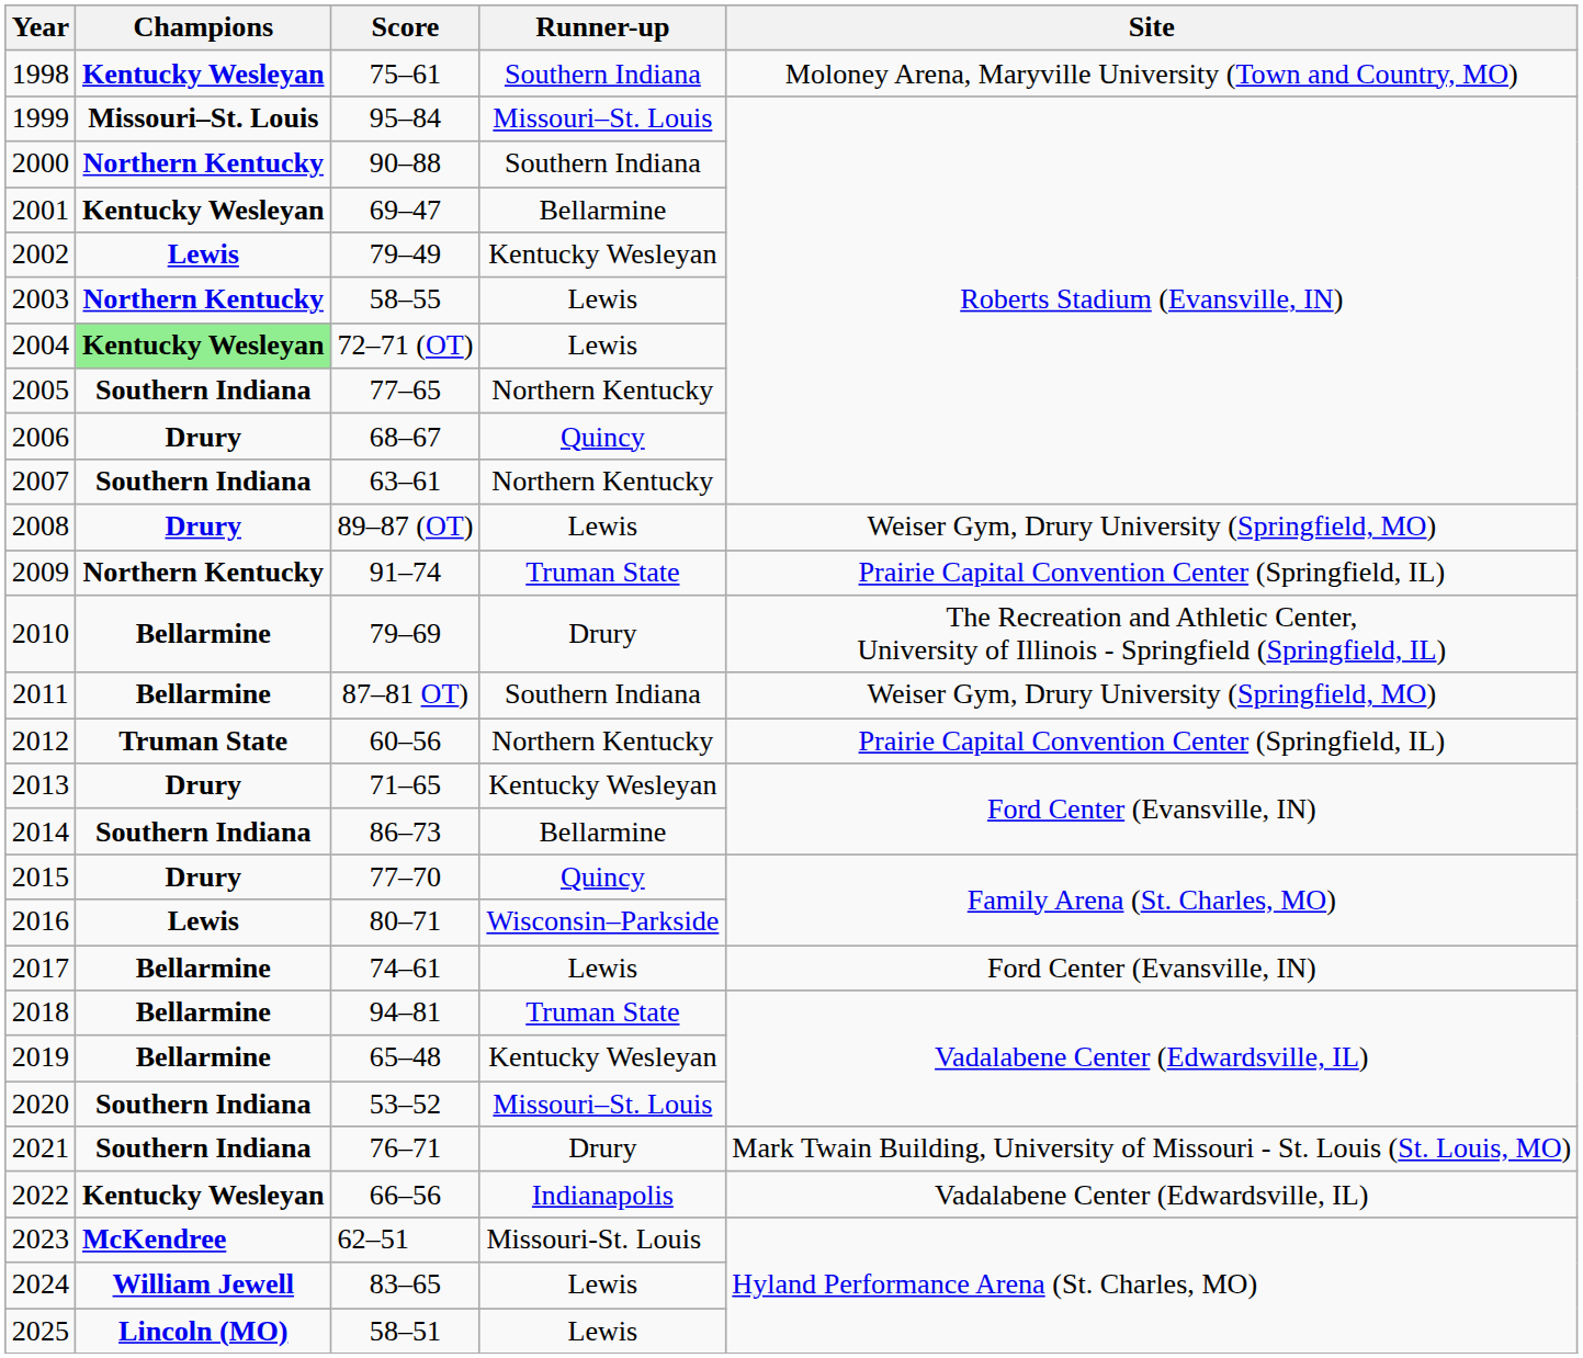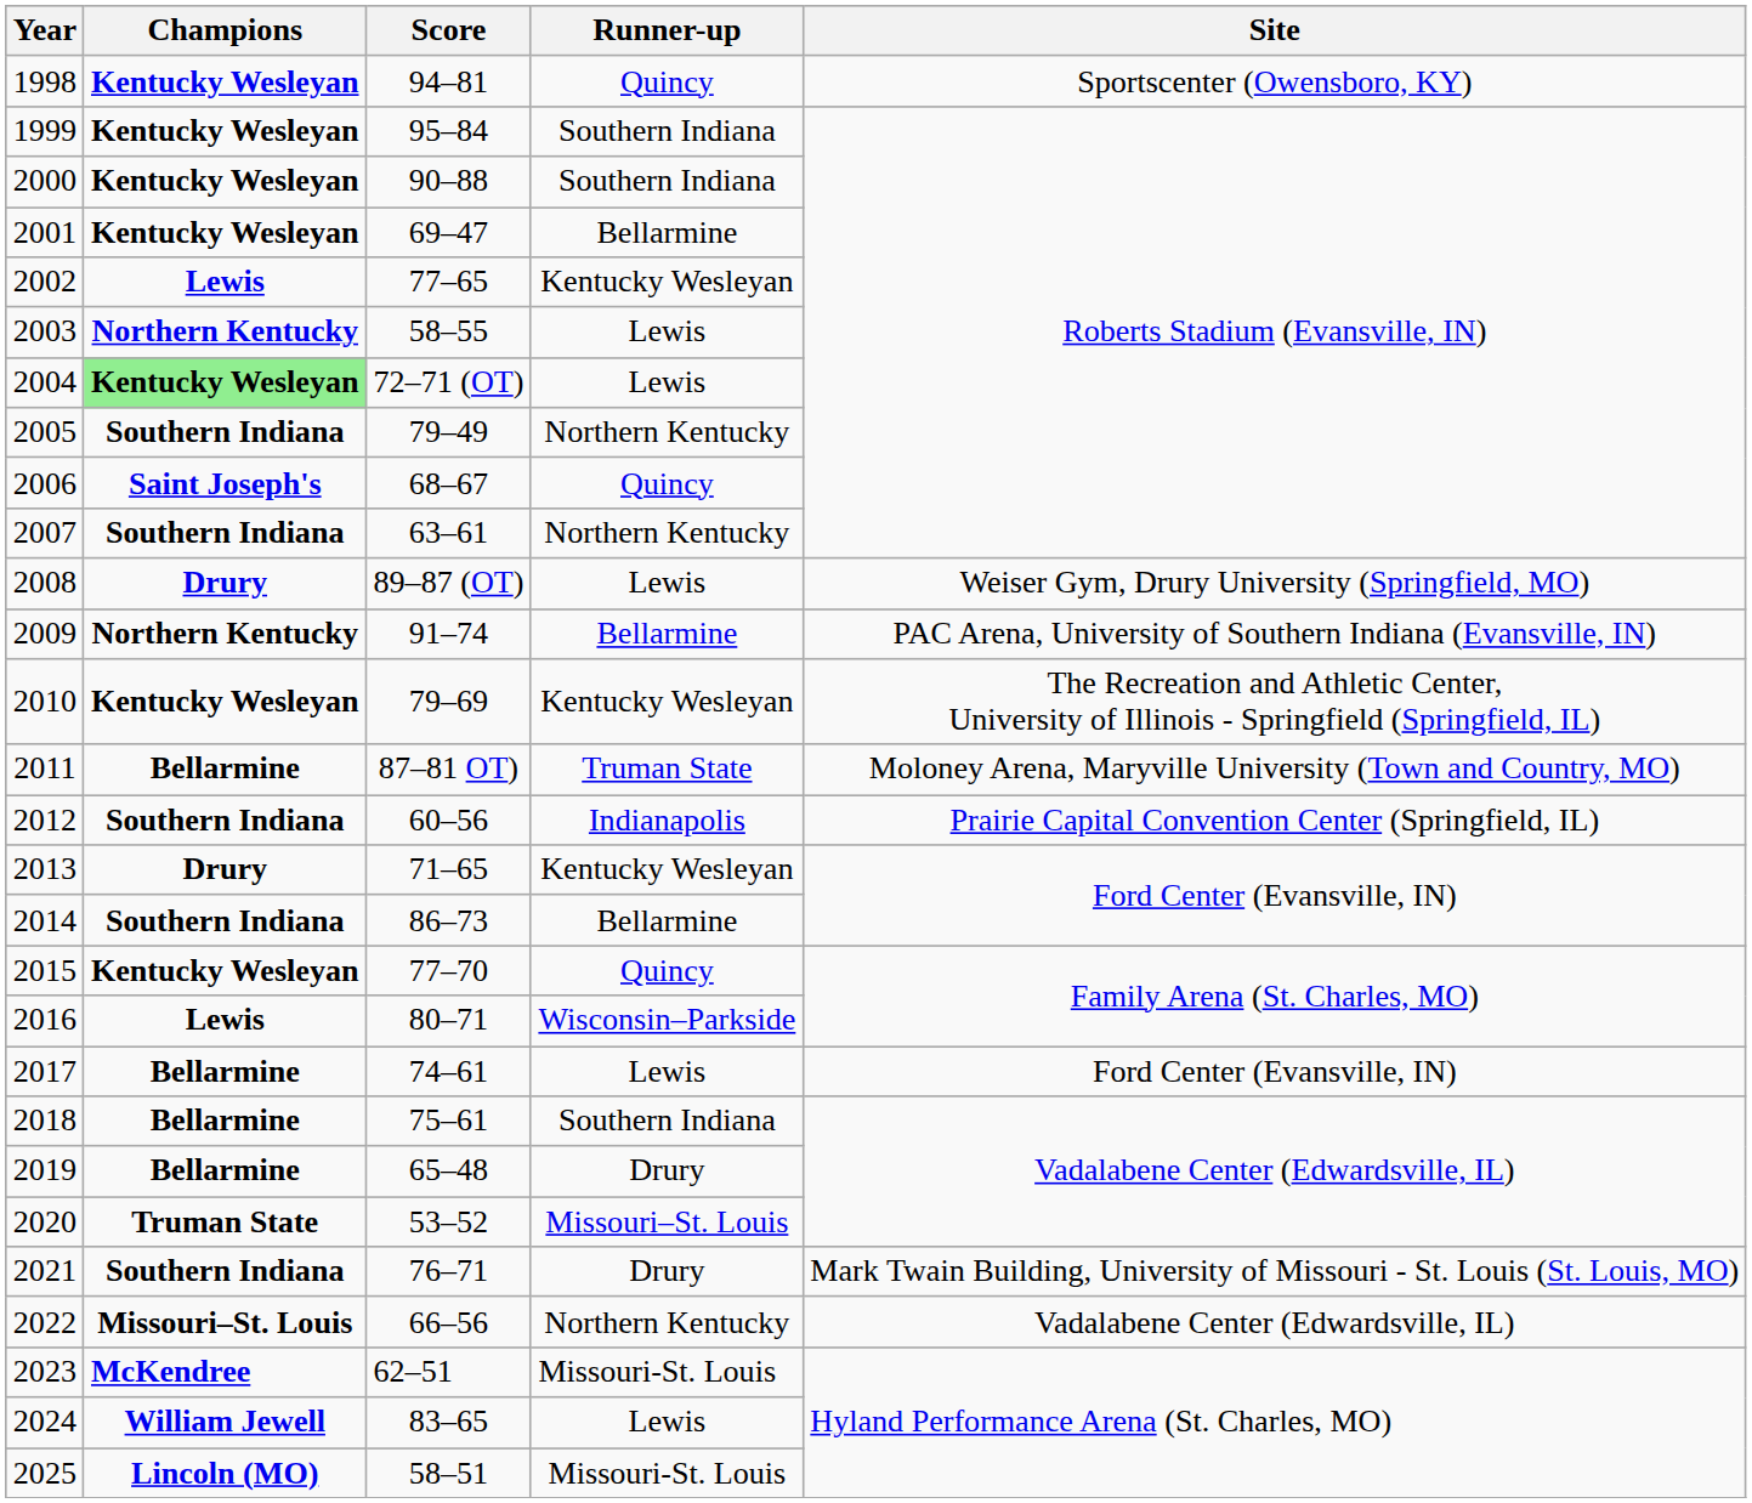 <table class="wikitable sortable">
 <tr>
 <th>Year</th>
 <th>Champions</th>
 <th>Score</th>
 <th>Runner-up</th>
 <th>Site</th>
 </tr>
 <tr align=center>
 <td>1998</td>
 <td><strong><a href='#'>Kentucky Wesleyan</a></strong></td>
-<td>75–61</td>
-<td><a href='#'>Southern Indiana</a></td>
-<td>Moloney Arena, Maryville University (<a href='#'>Town and Country, MO</a>)</td>
+<td>94–81</td>
+<td><a href='#'>Quincy</a></td>
+<td>Sportscenter (<a href='#'>Owensboro, KY</a>)</td>
 </tr>
 <tr align=center>
 <td>1999</td>
-<td><strong>Missouri–St. Louis</strong></td>
+<td><strong>Kentucky Wesleyan</strong></td>
 <td>95–84</td>
-<td><a href='#'>Missouri–St. Louis</a></td>
+<td>Southern Indiana</td>
 <td rowspan=9><a href='#'>Roberts Stadium</a> (<a href='#'>Evansville, IN</a>)</td>
 </tr>
 <tr align=center>
 <td>2000</td>
-<td><strong><a href='#'>Northern Kentucky</a></strong></td>
+<td><strong>Kentucky Wesleyan</strong></td>
 <td>90–88</td>
 <td>Southern Indiana</td>
 </tr>
 <tr align=center>
 <td>2001</td>
 <td><strong>Kentucky Wesleyan</strong></td>
 <td>69–47</td>
 <td>Bellarmine</td>
 </tr>
 <tr align=center>
 <td>2002</td>
 <td><strong><a href='#'>Lewis</a></strong></td>
-<td>79–49</td>
+<td>77–65</td>
 <td>Kentucky Wesleyan</td>
 </tr>
 <tr align=center>
 <td>2003</td>
 <td><strong><a href='#'>Northern Kentucky</a></strong></td>
 <td>58–55</td>
 <td>Lewis</td>
 </tr>
 <tr align=center>
 <td>2004</td>
 <td style="background: lightgreen;"><strong>Kentucky Wesleyan</strong></td>
 <td>72–71 (<a href='#'>OT</a>)</td>
 <td>Lewis</td>
 </tr>
 <tr align=center>
 <td>2005</td>
 <td><strong>Southern Indiana</strong></td>
-<td>77–65</td>
+<td>79–49</td>
 <td>Northern Kentucky</td>
 </tr>
 <tr align=center>
 <td>2006</td>
-<td><strong>Drury</strong></td>
+<td><strong><a href='#'>Saint Joseph's</a></strong></td>
 <td>68–67</td>
 <td><a href='#'>Quincy</a></td>
 </tr>
 <tr align=center>
 <td>2007</td>
 <td><strong>Southern Indiana</strong></td>
 <td>63–61</td>
 <td>Northern Kentucky</td>
 </tr>
 <tr align=center>
 <td>2008</td>
 <td><strong><a href='#'>Drury</a></strong></td>
 <td>89–87 (<a href='#'>OT</a>)</td>
 <td>Lewis</td>
 <td>Weiser Gym, Drury University (<a href='#'>Springfield, MO</a>)</td>
 </tr>
 <tr align=center>
 <td>2009</td>
 <td><strong>Northern Kentucky</strong></td>
 <td>91–74</td>
-<td><a href='#'>Truman State</a></td>
-<td><a href='#'>Prairie Capital Convention Center</a> (Springfield, IL)</td>
+<td><a href='#'>Bellarmine</a></td>
+<td>PAC Arena, University of Southern Indiana (<a href='#'>Evansville, IN</a>)</td>
 </tr>
 <tr align=center>
 <td>2010</td>
-<td><strong>Bellarmine</strong></td>
+<td><strong>Kentucky Wesleyan</strong></td>
 <td>79–69</td>
-<td>Drury</td>
+<td>Kentucky Wesleyan</td>
 <td>The Recreation and Athletic Center,<br>University of Illinois - Springfield (<a href='#'>Springfield, IL</a>)</td>
 </tr>
 <tr align=center>
 <td>2011</td>
 <td><strong>Bellarmine</strong></td>
 <td>87–81 <a href='#'>OT</a>)</td>
-<td>Southern Indiana</td>
-<td>Weiser Gym, Drury University (<a href='#'>Springfield, MO</a>)</td>
+<td><a href='#'>Truman State</a></td>
+<td>Moloney Arena, Maryville University (<a href='#'>Town and Country, MO</a>)</td>
 </tr>
 <tr align=center>
 <td>2012</td>
-<td><strong>Truman State</strong></td>
+<td><strong>Southern Indiana</strong></td>
 <td>60–56</td>
-<td>Northern Kentucky</td>
+<td><a href='#'>Indianapolis</a></td>
 <td><a href='#'>Prairie Capital Convention Center</a> (Springfield, IL)</td>
 </tr>
 <tr align=center>
 <td>2013</td>
 <td><strong>Drury</strong></td>
 <td>71–65</td>
 <td>Kentucky Wesleyan</td>
 <td rowspan=2><a href='#'>Ford Center</a> (Evansville, IN)</td>
 </tr>
 <tr align=center>
 <td>2014</td>
 <td><strong>Southern Indiana</strong></td>
 <td>86–73</td>
 <td>Bellarmine</td>
 </tr>
 <tr align=center>
 <td>2015</td>
-<td><strong>Drury</strong></td>
+<td><strong>Kentucky Wesleyan</strong></td>
 <td>77–70</td>
 <td><a href='#'>Quincy</a></td>
 <td rowspan=2><a href='#'>Family Arena</a> (<a href='#'>St. Charles, MO</a>)</td>
 </tr>
 <tr align=center>
 <td>2016</td>
 <td><strong>Lewis</strong></td>
 <td>80–71</td>
 <td><a href='#'>Wisconsin–Parkside</a></td>
 </tr>
 <tr align=center>
 <td>2017</td>
 <td><strong>Bellarmine</strong></td>
 <td>74–61</td>
 <td>Lewis</td>
 <td>Ford Center (Evansville, IN)</td>
 </tr>
 <tr align=center>
 <td>2018</td>
 <td><strong>Bellarmine</strong></td>
-<td>94–81</td>
-<td><a href='#'>Truman State</a></td>
+<td>75–61</td>
+<td>Southern Indiana</td>
 <td rowspan=3><a href='#'>Vadalabene Center</a> (<a href='#'>Edwardsville, IL</a>)</td>
 </tr>
 <tr align=center>
 <td>2019</td>
 <td><strong>Bellarmine</strong></td>
 <td>65–48</td>
-<td>Kentucky Wesleyan</td>
+<td>Drury</td>
 </tr>
 <tr align=center>
 <td>2020</td>
-<td><strong>Southern Indiana</strong></td>
+<td><strong>Truman State</strong></td>
 <td>53–52</td>
 <td><a href='#'>Missouri–St. Louis</a></td>
 </tr>
 <tr align=center>
 <td>2021</td>
 <td><strong>Southern Indiana</strong></td>
 <td>76–71</td>
 <td>Drury</td>
 <td>Mark Twain Building, University of Missouri - St. Louis (<a href='#'>St. Louis, MO</a>)</td>
 </tr>
 <tr align=center>
 <td>2022</td>
-<td><strong>Kentucky Wesleyan</strong></td>
+<td><strong>Missouri–St. Louis</strong></td>
 <td>66–56</td>
-<td><a href='#'>Indianapolis</a></td>
+<td>Northern Kentucky</td>
 <td>Vadalabene Center (Edwardsville, IL)</td>
 </tr>
 <tr align=center|- align=center>
 <td>2023</td>
 <td><strong><a href='#'>McKendree</a></strong></td>
 <td>62–51</td>
 <td>Missouri-St. Louis</td>
 <td rowspan=3><a href='#'>Hyland Performance Arena</a> (St. Charles, MO)</td>
 </tr>
 <tr align=center>
 <td>2024</td>
 <td><strong><a href='#'>William Jewell</a></strong></td>
 <td>83–65</td>
 <td>Lewis</td>
 </tr>
 <tr align=center>
 <td>2025</td>
 <td><strong><a href='#'>Lincoln (MO)</a></strong></td>
 <td>58–51</td>
-<td>Lewis</td>
+<td>Missouri-St. Louis</td>
 </tr>
 <tr align=center>
 </tr>
 </table>
